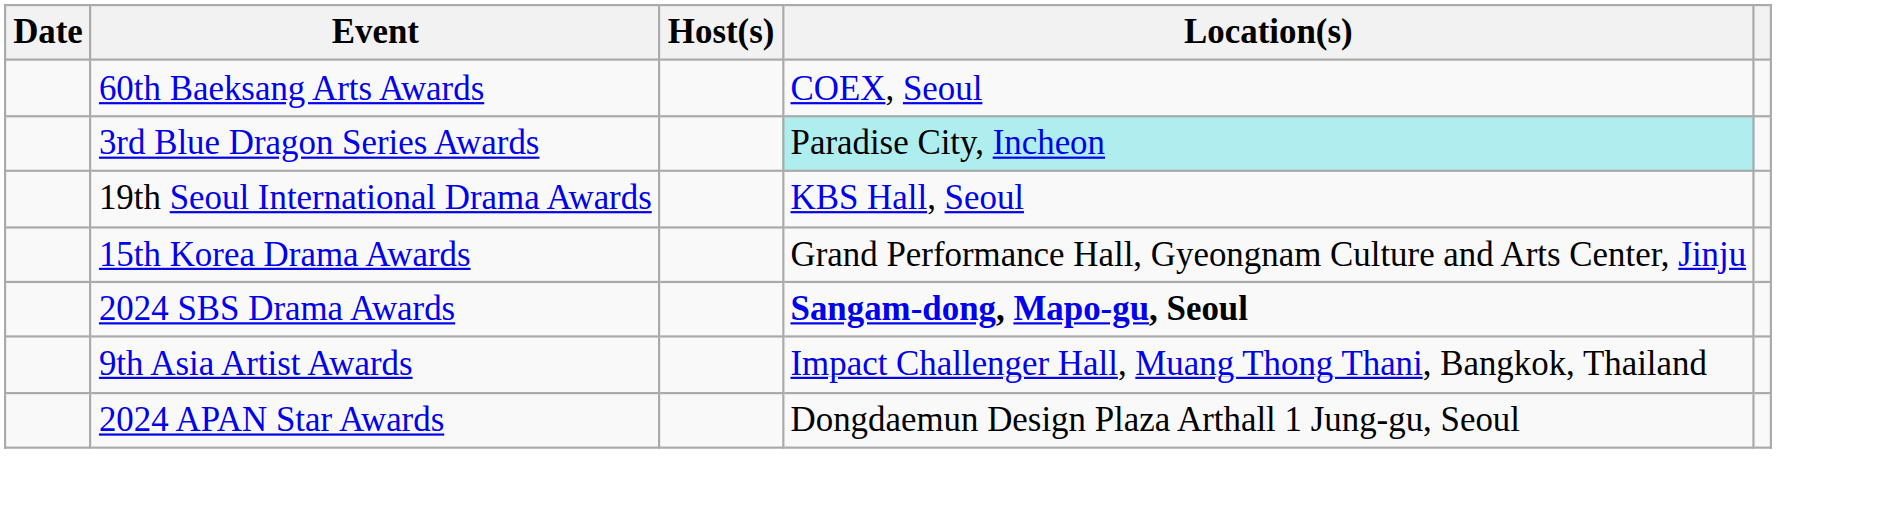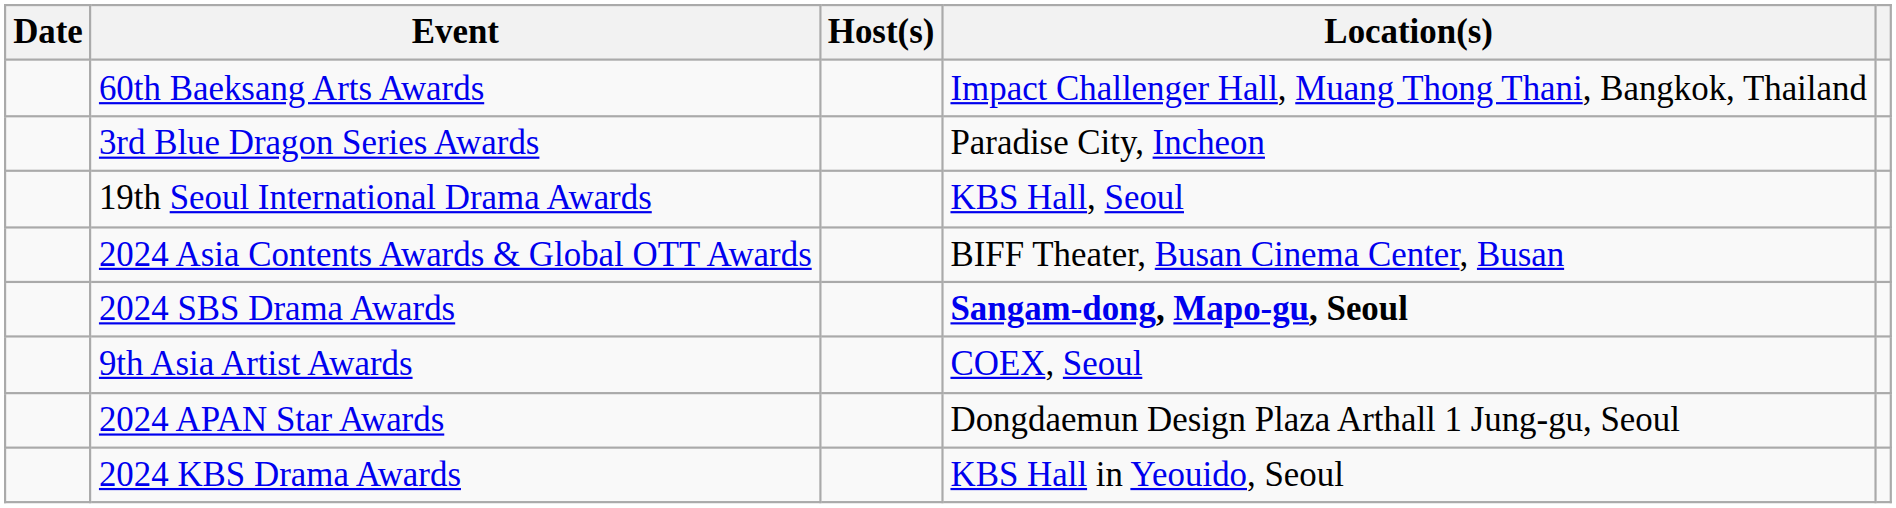 <table class="wikitable sortable">
 <tr>
 <th scope="col">Date</th>
 <th scope="col">Event</th>
 <th scope="col">Host(s)</th>
 <th scope="col">Location(s)</th>
 <th scope="col" class="unsortable"></th>
 </tr>
 <tr>
 <td></td>
 <td><a href='#'>60th Baeksang Arts Awards</a></td>
 <td></td>
-<td><a href='#'>COEX</a>, <a href='#'>Seoul</a></td>
+<td><a href='#'>Impact Challenger Hall</a>, <a href='#'>Muang Thong Thani</a>, Bangkok, Thailand</td>
 <td style="text-align:center"></td>
 </tr>
 <tr>
 <td></td>
 <td><a href='#'>3rd Blue Dragon Series Awards</a></td>
 <td></td>
-<td style="background: paleturquoise;">Paradise City, <a href='#'>Incheon</a></td>
+<td>Paradise City, <a href='#'>Incheon</a></td>
 <td style="text-align:center"></td>
 </tr>
 <tr>
 <td></td>
 <td>19th <a href='#'>Seoul International Drama Awards</a></td>
 <td></td>
 <td><a href='#'>KBS Hall</a>, <a href='#'>Seoul</a></td>
 <td style="text-align:center"></td>
 </tr>
 <tr>
 <td></td>
-<td><a href='#'>15th Korea Drama Awards</a></td>
+<td><a href='#'>2024 Asia Contents Awards & Global OTT Awards</a></td>
 <td></td>
-<td>Grand Performance Hall, Gyeongnam Culture and Arts Center, <a href='#'>Jinju</a></td>
-<td style="text-align:center"></td>
+<td>BIFF Theater, <a href='#'>Busan Cinema Center</a>, <a href='#'>Busan</a></td>
+<td style="text-align: center"></td>
 </tr>
 <tr>
 <td></td>
 <td><a href='#'>2024 SBS Drama Awards</a></td>
 <td></td>
 <td><strong><a href='#'>Sangam-dong</a>, <a href='#'>Mapo-gu</a>, Seoul</strong></td>
 <td style="text-align:center"></td>
 </tr>
 <tr>
 <td></td>
 <td><a href='#'>9th Asia Artist Awards</a></td>
 <td></td>
-<td><a href='#'>Impact Challenger Hall</a>, <a href='#'>Muang Thong Thani</a>, Bangkok, Thailand</td>
+<td><a href='#'>COEX</a>, <a href='#'>Seoul</a></td>
 <td style="text-align:center"></td>
 </tr>
 <tr>
 <td></td>
 <td><a href='#'>2024 APAN Star Awards</a></td>
 <td></td>
 <td>Dongdaemun Design Plaza Arthall 1 Jung-gu, Seoul</td>
 <td style="text-align:center"></td>
 </tr>
+<tr>
+<td></td>
+<td><a href='#'>2024 KBS Drama Awards</a></td>
+<td></td>
+<td><a href='#'>KBS Hall</a> in <a href='#'>Yeouido</a>, Seoul</td>
+<td style="text-align:center"></td>
+</tr>
 </table>
